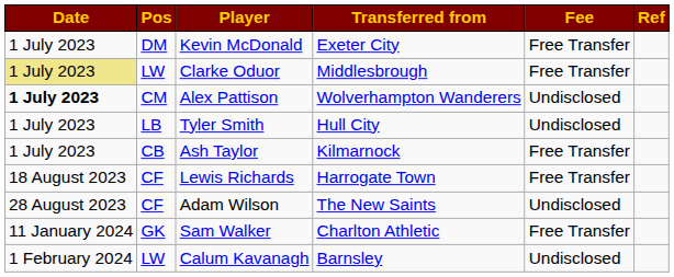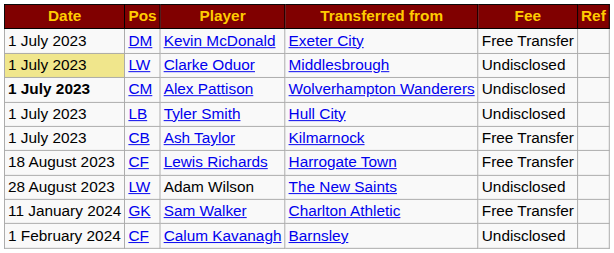 <table class="wikitable plainrowheaders sortable">
 <tr>
 <th style="color:#FFCC00; background:#800000; border:1px solid black">Date</th>
 <th style="color:#FFCC00; background:#800000; border:1px solid black">Pos</th>
 <th style="color:#FFCC00; background:#800000; border:1px solid black">Player</th>
 <th style="color:#FFCC00; background:#800000; border:1px solid black">Transferred from</th>
 <th style="color:#FFCC00; background:#800000; border:1px solid black">Fee</th>
 <th style="color:#FFCC00; background:#800000; border:1px solid black">Ref</th>
 </tr>
 <tr>
 <td>1 July 2023</td>
 <td><a href='#'>DM</a></td>
 <td> <a href='#'>Kevin McDonald</a></td>
 <td> <a href='#'>Exeter City</a></td>
 <td>Free Transfer</td>
 <td></td>
 </tr>
 <tr>
 <td style="background: khaki;">1 July 2023</td>
 <td><a href='#'>LW</a></td>
 <td> <a href='#'>Clarke Oduor</a></td>
 <td> <a href='#'>Middlesbrough</a></td>
-<td>Free Transfer</td>
+<td>Undisclosed</td>
 <td></td>
 </tr>
 <tr>
 <td><strong>1 July 2023</strong></td>
 <td><a href='#'>CM</a></td>
 <td> <a href='#'>Alex Pattison</a></td>
 <td> <a href='#'>Wolverhampton Wanderers</a></td>
 <td>Undisclosed</td>
 <td></td>
 </tr>
 <tr>
 <td>1 July 2023</td>
 <td><a href='#'>LB</a></td>
 <td> <a href='#'>Tyler Smith</a></td>
 <td> <a href='#'>Hull City</a></td>
 <td>Undisclosed</td>
 <td></td>
 </tr>
 <tr>
 <td>1 July 2023</td>
 <td><a href='#'>CB</a></td>
 <td> <a href='#'>Ash Taylor</a></td>
 <td> <a href='#'>Kilmarnock</a></td>
 <td>Free Transfer</td>
 <td></td>
 </tr>
 <tr>
 <td>18 August 2023</td>
 <td><a href='#'>CF</a></td>
 <td> <a href='#'>Lewis Richards</a></td>
 <td> <a href='#'>Harrogate Town</a></td>
 <td>Free Transfer</td>
 <td></td>
 </tr>
 <tr>
 <td>28 August 2023</td>
-<td><a href='#'>CF</a></td>
+<td><a href='#'>LW</a></td>
 <td> Adam Wilson</td>
 <td> <a href='#'>The New Saints</a></td>
 <td>Undisclosed</td>
 <td></td>
 </tr>
 <tr>
 <td>11 January 2024</td>
 <td><a href='#'>GK</a></td>
 <td> <a href='#'>Sam Walker</a></td>
 <td> <a href='#'>Charlton Athletic</a></td>
 <td>Free Transfer</td>
 <td></td>
 </tr>
 <tr>
 <td>1 February 2024</td>
-<td><a href='#'>LW</a></td>
+<td><a href='#'>CF</a></td>
 <td> <a href='#'>Calum Kavanagh</a></td>
 <td> <a href='#'>Barnsley</a></td>
 <td>Undisclosed</td>
 <td></td>
 </tr>
 </table>
